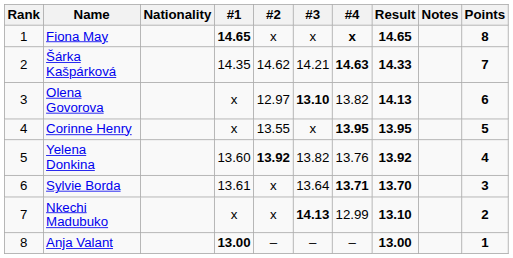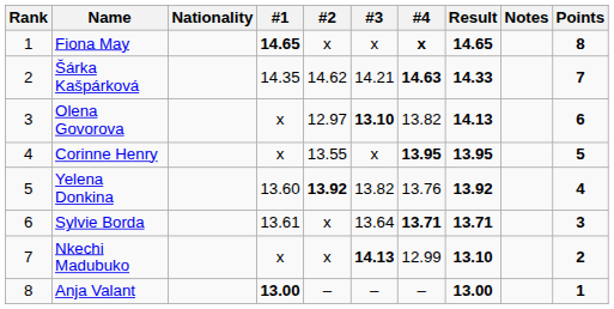 <table class="wikitable sortable" style="text-align:center">
 <tr>
 <th>Rank</th>
 <th>Name</th>
 <th>Nationality</th>
 <th>#1</th>
 <th>#2</th>
 <th>#3</th>
 <th>#4</th>
 <th>Result</th>
 <th>Notes</th>
 <th>Points</th>
 </tr>
 <tr>
 <td>1</td>
 <td align=left><a href='#'>Fiona May</a></td>
 <td align=left></td>
 <td><strong>14.65</strong></td>
 <td>x</td>
 <td>x</td>
 <td><strong>x</strong></td>
 <td><strong>14.65</strong></td>
 <td></td>
 <td><strong>8</strong></td>
 </tr>
 <tr>
 <td>2</td>
 <td align=left><a href='#'>Šárka Kašpárková</a></td>
 <td align=left></td>
 <td>14.35</td>
 <td>14.62</td>
 <td>14.21</td>
 <td><strong>14.63</strong></td>
 <td><strong>14.33</strong></td>
 <td></td>
 <td><strong>7</strong></td>
 </tr>
 <tr>
 <td>3</td>
 <td align=left><a href='#'>Olena Govorova</a></td>
 <td align=left></td>
 <td>x</td>
 <td>12.97</td>
 <td><strong>13.10</strong></td>
 <td>13.82</td>
 <td><strong>14.13</strong></td>
 <td></td>
 <td><strong>6</strong></td>
 </tr>
 <tr>
 <td>4</td>
 <td align=left><a href='#'>Corinne Henry</a></td>
 <td align=left></td>
 <td>x</td>
 <td>13.55</td>
 <td>x</td>
 <td><strong>13.95</strong></td>
 <td><strong>13.95</strong></td>
 <td></td>
 <td><strong>5</strong></td>
 </tr>
 <tr>
 <td>5</td>
 <td align=left><a href='#'>Yelena Donkina</a></td>
 <td align=left></td>
 <td>13.60</td>
 <td><strong>13.92</strong></td>
 <td>13.82</td>
 <td>13.76</td>
 <td><strong>13.92</strong></td>
 <td></td>
 <td><strong>4</strong></td>
 </tr>
 <tr>
 <td>6</td>
 <td align=left><a href='#'>Sylvie Borda</a></td>
 <td align=left></td>
 <td>13.61</td>
 <td>x</td>
 <td>13.64</td>
 <td><strong>13.71</strong></td>
-<td><strong>13.70</strong></td>
+<td><strong>13.71</strong></td>
 <td></td>
 <td><strong>3</strong></td>
 </tr>
 <tr>
 <td>7</td>
 <td align=left><a href='#'>Nkechi Madubuko</a></td>
 <td align=left></td>
 <td>x</td>
 <td>x</td>
 <td><strong>14.13</strong></td>
 <td>12.99</td>
 <td><strong>13.10</strong></td>
 <td></td>
 <td><strong>2</strong></td>
 </tr>
 <tr>
 <td>8</td>
 <td align=left><a href='#'>Anja Valant</a></td>
 <td align=left></td>
 <td><strong>13.00</strong></td>
 <td>–</td>
 <td>–</td>
 <td>–</td>
 <td><strong>13.00</strong></td>
 <td></td>
 <td><strong>1</strong></td>
 </tr>
 </table>
